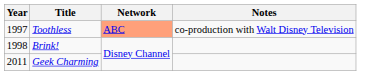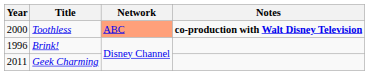 <table class="wikitable sortable">
 <tr>
 <th>Year</th>
 <th>Title</th>
 <th>Network</th>
 <th>Notes</th>
 </tr>
 <tr>
-<td>1997</td>
+<td>2000</td>
 <td><em><a href='#'>Toothless</a></em></td>
 <td style="background: lightsalmon;"><a href='#'>ABC</a></td>
-<td>co-production with <a href='#'>Walt Disney Television</a></td>
+<td><strong>co-production with <a href='#'>Walt Disney Television</a></strong></td>
 </tr>
 <tr>
-<td>1998</td>
+<td>1996</td>
 <td><em><a href='#'>Brink!</a></em></td>
 <td rowspan="2"><a href='#'>Disney Channel</a></td>
 <td></td>
 </tr>
 <tr>
 <td>2011</td>
 <td><em><a href='#'>Geek Charming</a></em></td>
 <td></td>
 </tr>
 </table>
